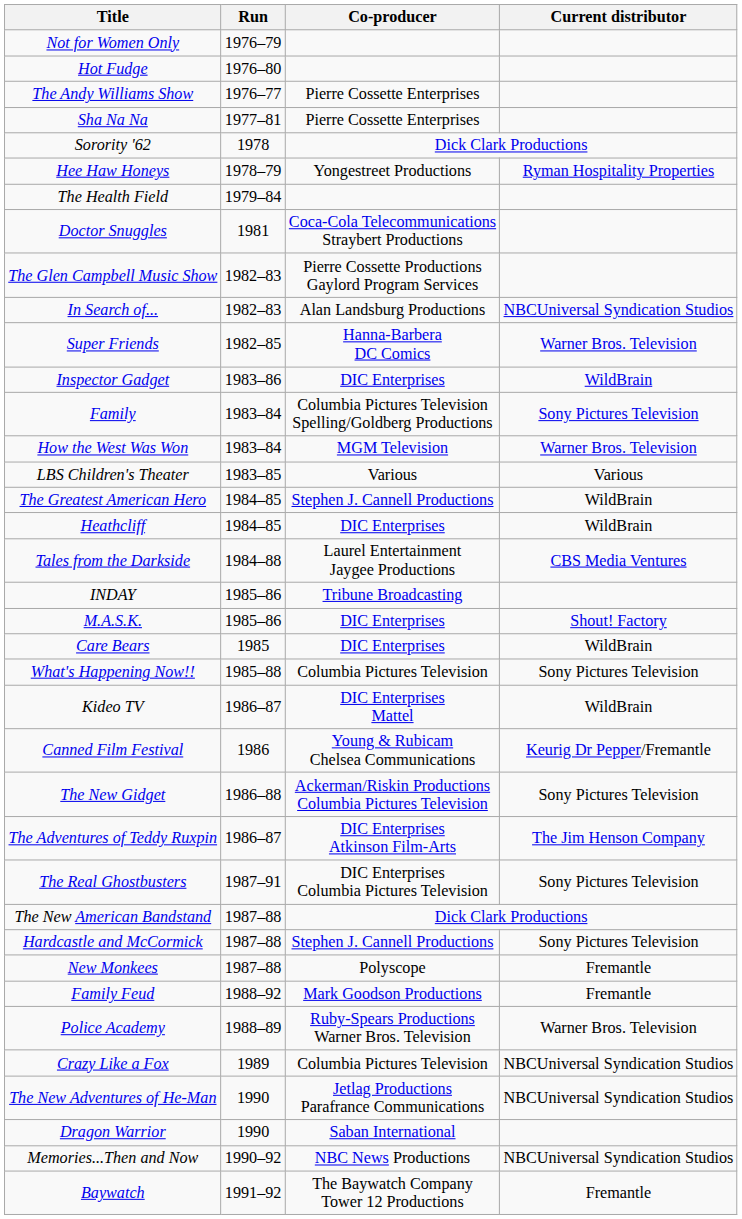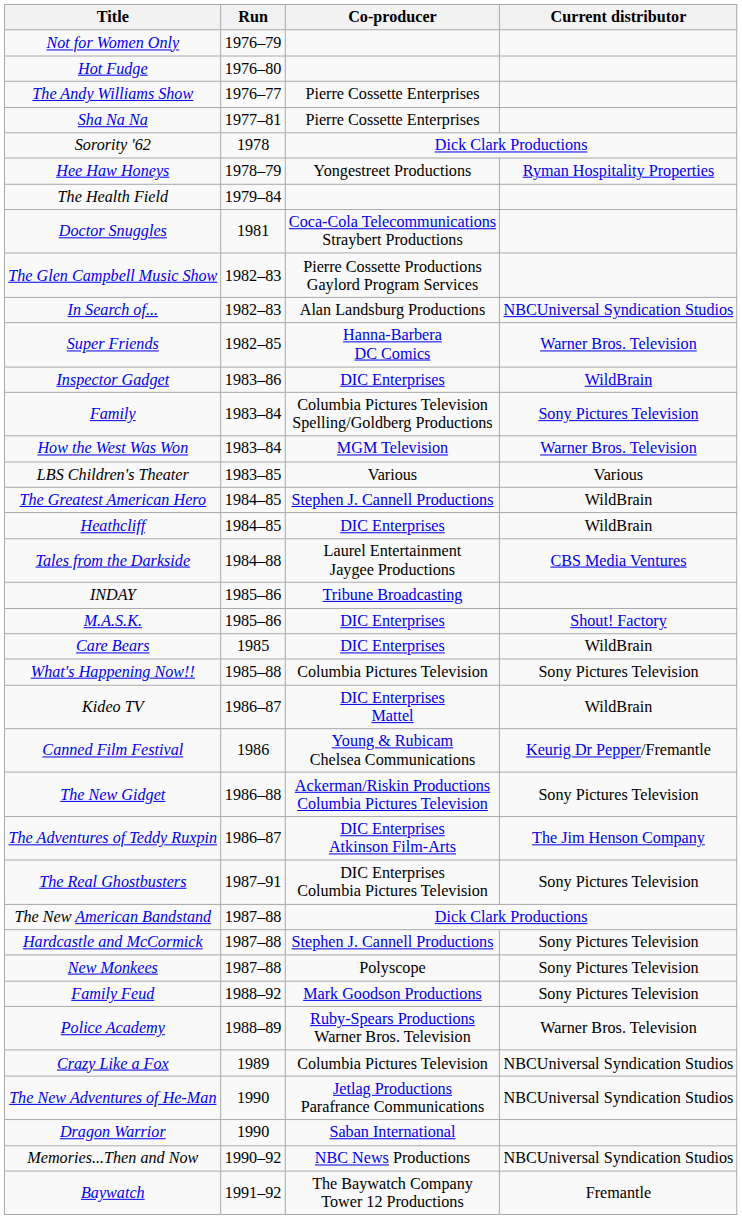 <table class="wikitable sortable" style="text-align:center;">
 <tr>
 <th>Title</th>
 <th>Run</th>
 <th>Co-producer</th>
 <th>Current distributor</th>
 </tr>
 <tr>
 <td><em><a href='#'>Not for Women Only</a></em></td>
 <td>1976–79</td>
 <td></td>
 <td></td>
 </tr>
 <tr>
 <td><em><a href='#'>Hot Fudge</a></em></td>
 <td>1976–80</td>
 <td></td>
 <td></td>
 </tr>
 <tr>
 <td><em><a href='#'>The Andy Williams Show</a></em></td>
 <td>1976–77</td>
 <td>Pierre Cossette Enterprises</td>
 <td></td>
 </tr>
 <tr>
 <td><em><a href='#'>Sha Na Na</a></em></td>
 <td>1977–81</td>
 <td>Pierre Cossette Enterprises</td>
 <td></td>
 </tr>
 <tr>
 <td><em>Sorority '62</em></td>
 <td>1978</td>
 <td colspan=2><a href='#'>Dick Clark Productions</a></td>
 </tr>
 <tr>
 <td><em><a href='#'>Hee Haw Honeys</a></em></td>
 <td>1978–79</td>
 <td>Yongestreet Productions</td>
 <td><a href='#'>Ryman Hospitality Properties</a></td>
 </tr>
 <tr>
 <td><em>The Health Field</em></td>
 <td>1979–84</td>
 <td></td>
 <td></td>
 </tr>
 <tr>
 <td><em><a href='#'>Doctor Snuggles</a></em></td>
 <td>1981</td>
 <td><a href='#'>Coca-Cola Telecommunications</a><br>Straybert Productions</td>
 <td></td>
 </tr>
 <tr>
 <td><em><a href='#'>The Glen Campbell Music Show</a></em></td>
 <td>1982–83</td>
 <td>Pierre Cossette Productions<br>Gaylord Program Services</td>
 <td></td>
 </tr>
 <tr>
 <td><em><a href='#'>In Search of...</a></em></td>
 <td>1982–83</td>
 <td>Alan Landsburg Productions</td>
 <td><a href='#'>NBCUniversal Syndication Studios</a></td>
 </tr>
 <tr>
 <td><em><a href='#'>Super Friends</a></em></td>
 <td>1982–85</td>
 <td><a href='#'>Hanna-Barbera</a><br><a href='#'>DC Comics</a></td>
 <td><a href='#'>Warner Bros. Television</a></td>
 </tr>
 <tr>
 <td><em><a href='#'>Inspector Gadget</a></em></td>
 <td>1983–86</td>
 <td><a href='#'>DIC Enterprises</a></td>
 <td><a href='#'>WildBrain</a></td>
 </tr>
 <tr>
 <td><em><a href='#'>Family</a></em></td>
 <td>1983–84</td>
 <td>Columbia Pictures Television<br>Spelling/Goldberg Productions</td>
 <td><a href='#'>Sony Pictures Television</a></td>
 </tr>
 <tr>
 <td><em><a href='#'>How the West Was Won</a></em></td>
 <td>1983–84</td>
 <td><a href='#'>MGM Television</a></td>
 <td><a href='#'>Warner Bros. Television</a></td>
 </tr>
 <tr>
 <td><em>LBS Children's Theater</em></td>
 <td>1983–85</td>
 <td>Various</td>
 <td>Various</td>
 </tr>
 <tr>
 <td><em><a href='#'>The Greatest American Hero</a></em></td>
 <td>1984–85</td>
 <td><a href='#'>Stephen J. Cannell Productions</a></td>
 <td>WildBrain</td>
 </tr>
 <tr>
 <td><em><a href='#'>Heathcliff</a></em></td>
 <td>1984–85</td>
 <td><a href='#'>DIC Enterprises</a></td>
 <td>WildBrain</td>
 </tr>
 <tr>
 <td><em><a href='#'>Tales from the Darkside</a></em></td>
 <td>1984–88</td>
 <td>Laurel Entertainment<br>Jaygee Productions</td>
 <td><a href='#'>CBS Media Ventures</a></td>
 </tr>
 <tr>
 <td><em>INDAY</em></td>
 <td>1985–86</td>
 <td><a href='#'>Tribune Broadcasting</a></td>
 <td></td>
 </tr>
 <tr>
 <td><em><a href='#'>M.A.S.K.</a></em></td>
 <td>1985–86</td>
 <td><a href='#'>DIC Enterprises</a></td>
 <td><a href='#'>Shout! Factory</a></td>
 </tr>
 <tr>
 <td><em><a href='#'>Care Bears</a></em></td>
 <td>1985</td>
 <td><a href='#'>DIC Enterprises</a></td>
 <td>WildBrain</td>
 </tr>
 <tr>
 <td><em><a href='#'>What's Happening Now!!</a></em></td>
 <td>1985–88</td>
 <td>Columbia Pictures Television</td>
 <td>Sony Pictures Television</td>
 </tr>
 <tr>
 <td><em>Kideo TV</em></td>
 <td>1986–87</td>
 <td><a href='#'>DIC Enterprises</a><br><a href='#'>Mattel</a></td>
 <td>WildBrain</td>
 </tr>
 <tr>
 <td><em><a href='#'>Canned Film Festival</a></em></td>
 <td>1986</td>
 <td><a href='#'>Young & Rubicam</a><br>Chelsea Communications</td>
 <td><a href='#'>Keurig Dr Pepper</a>/Fremantle</td>
 </tr>
 <tr>
 <td><em><a href='#'>The New Gidget</a></em></td>
 <td>1986–88</td>
 <td><a href='#'>Ackerman/Riskin Productions</a><br><a href='#'>Columbia Pictures Television</a></td>
 <td>Sony Pictures Television</td>
 </tr>
 <tr>
 <td><em><a href='#'>The Adventures of Teddy Ruxpin</a></em></td>
 <td>1986–87</td>
 <td><a href='#'>DIC Enterprises</a><br><a href='#'>Atkinson Film-Arts</a></td>
 <td><a href='#'>The Jim Henson Company</a></td>
 </tr>
 <tr>
 <td><em><a href='#'>The Real Ghostbusters</a></em></td>
 <td>1987–91</td>
 <td>DIC Enterprises<br>Columbia Pictures Television</td>
 <td>Sony Pictures Television</td>
 </tr>
 <tr>
 <td><em>The New <a href='#'>American Bandstand</a></em></td>
 <td>1987–88</td>
 <td colspan=2><a href='#'>Dick Clark Productions</a></td>
 </tr>
 <tr>
 <td><em><a href='#'>Hardcastle and McCormick</a></em></td>
 <td>1987–88</td>
 <td><a href='#'>Stephen J. Cannell Productions</a></td>
 <td>Sony Pictures Television</td>
 </tr>
 <tr>
 <td><em><a href='#'>New Monkees</a></em></td>
 <td>1987–88</td>
 <td>Polyscope</td>
-<td>Fremantle</td>
+<td>Sony Pictures Television</td>
 </tr>
 <tr>
 <td><em><a href='#'>Family Feud</a></em></td>
 <td>1988–92</td>
 <td><a href='#'>Mark Goodson Productions</a></td>
-<td>Fremantle</td>
+<td>Sony Pictures Television</td>
 </tr>
 <tr>
 <td><em><a href='#'>Police Academy</a></em></td>
 <td>1988–89</td>
 <td><a href='#'>Ruby-Spears Productions</a><br>Warner Bros. Television</td>
 <td>Warner Bros. Television</td>
 </tr>
 <tr>
 <td><em><a href='#'>Crazy Like a Fox</a></em></td>
 <td>1989</td>
 <td>Columbia Pictures Television</td>
 <td>NBCUniversal Syndication Studios</td>
 </tr>
 <tr>
 <td><em><a href='#'>The New Adventures of He-Man</a></em></td>
 <td>1990</td>
 <td><a href='#'>Jetlag Productions</a><br>Parafrance Communications</td>
 <td>NBCUniversal Syndication Studios</td>
 </tr>
 <tr>
 <td><em><a href='#'>Dragon Warrior</a></em></td>
 <td>1990</td>
 <td><a href='#'>Saban International</a></td>
 <td></td>
 </tr>
 <tr>
 <td><em>Memories...Then and Now</em></td>
 <td>1990–92</td>
 <td><a href='#'>NBC News</a> Productions</td>
 <td>NBCUniversal Syndication Studios</td>
 </tr>
 <tr>
 <td><em><a href='#'>Baywatch</a></em></td>
 <td>1991–92</td>
 <td>The Baywatch Company<br>Tower 12 Productions</td>
 <td>Fremantle</td>
 </tr>
 </table>
